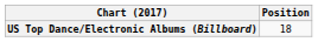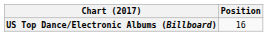 <table class="wikitable plainrowheaders" style="text-align:center">
 <tr>
 <th scope="col">Chart (2017)</th>
 <th scope="col">Position</th>
 </tr>
 <tr>
 <th scope="row">US Top Dance/Electronic Albums (<em>Billboard</em>)</th>
-<td>18</td>
+<td>16</td>
 </tr>
 </table>
